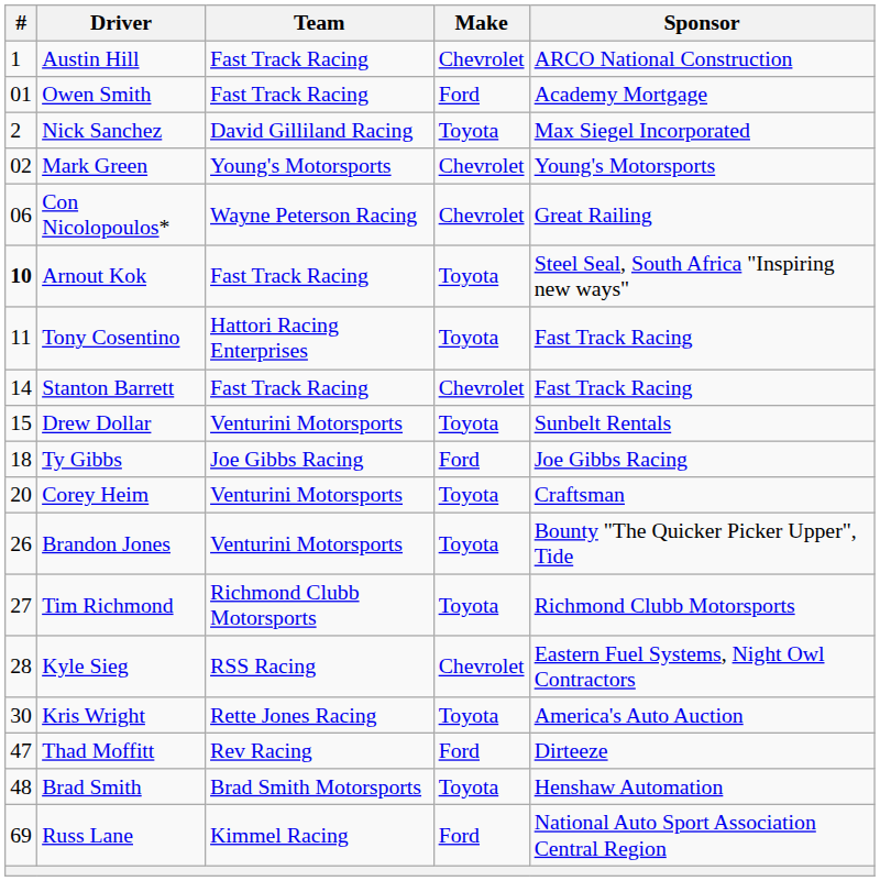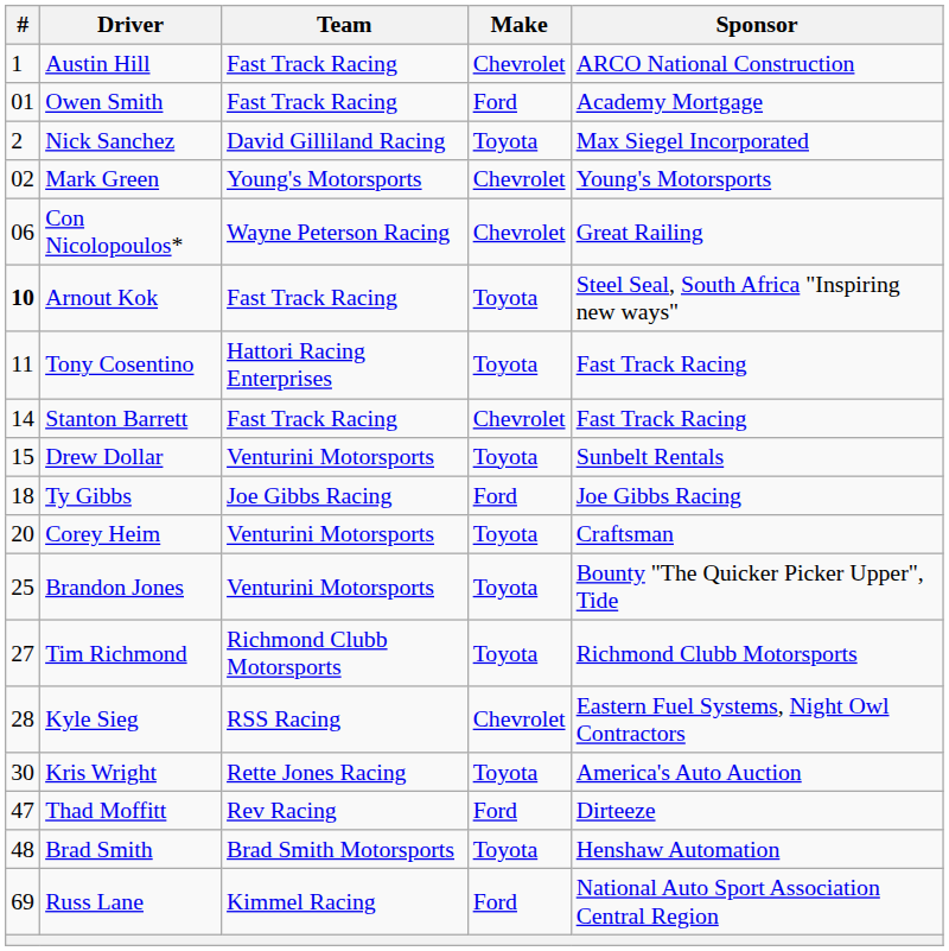 <table class="wikitable" style="font-size:95%">
 <tr>
 <th>#</th>
 <th>Driver</th>
 <th>Team</th>
 <th>Make</th>
 <th>Sponsor</th>
 </tr>
 <tr>
 <td>1</td>
 <td><a href='#'>Austin Hill</a></td>
 <td><a href='#'>Fast Track Racing</a></td>
 <td><a href='#'>Chevrolet</a></td>
 <td><a href='#'>ARCO National Construction</a></td>
 </tr>
 <tr>
 <td>01</td>
 <td><a href='#'>Owen Smith</a></td>
 <td><a href='#'>Fast Track Racing</a></td>
 <td><a href='#'>Ford</a></td>
 <td><a href='#'>Academy Mortgage</a></td>
 </tr>
 <tr>
 <td>2</td>
 <td><a href='#'>Nick Sanchez</a></td>
 <td><a href='#'>David Gilliland Racing</a></td>
 <td><a href='#'>Toyota</a></td>
 <td><a href='#'>Max Siegel Incorporated</a></td>
 </tr>
 <tr>
 <td>02</td>
 <td><a href='#'>Mark Green</a></td>
 <td><a href='#'>Young's Motorsports</a></td>
 <td><a href='#'>Chevrolet</a></td>
 <td><a href='#'>Young's Motorsports</a></td>
 </tr>
 <tr>
 <td>06</td>
 <td><a href='#'>Con Nicolopoulos</a>*</td>
 <td><a href='#'>Wayne Peterson Racing</a></td>
 <td><a href='#'>Chevrolet</a></td>
 <td><a href='#'>Great Railing</a></td>
 </tr>
 <tr>
 <td><strong>10</strong></td>
 <td><a href='#'>Arnout Kok</a></td>
 <td><a href='#'>Fast Track Racing</a></td>
 <td><a href='#'>Toyota</a></td>
 <td><a href='#'>Steel Seal</a>, <a href='#'>South Africa</a> "Inspiring new ways"</td>
 </tr>
 <tr>
 <td>11</td>
 <td><a href='#'>Tony Cosentino</a></td>
 <td><a href='#'>Hattori Racing Enterprises</a></td>
 <td><a href='#'>Toyota</a></td>
 <td><a href='#'>Fast Track Racing</a></td>
 </tr>
 <tr>
 <td>14</td>
 <td><a href='#'>Stanton Barrett</a></td>
 <td><a href='#'>Fast Track Racing</a></td>
 <td><a href='#'>Chevrolet</a></td>
 <td><a href='#'>Fast Track Racing</a></td>
 </tr>
 <tr>
 <td>15</td>
 <td><a href='#'>Drew Dollar</a></td>
 <td><a href='#'>Venturini Motorsports</a></td>
 <td><a href='#'>Toyota</a></td>
 <td><a href='#'>Sunbelt Rentals</a></td>
 </tr>
 <tr>
 <td>18</td>
 <td><a href='#'>Ty Gibbs</a></td>
 <td><a href='#'>Joe Gibbs Racing</a></td>
 <td><a href='#'>Ford</a></td>
 <td><a href='#'>Joe Gibbs Racing</a></td>
 </tr>
 <tr>
 <td>20</td>
 <td><a href='#'>Corey Heim</a></td>
 <td><a href='#'>Venturini Motorsports</a></td>
 <td><a href='#'>Toyota</a></td>
 <td><a href='#'>Craftsman</a></td>
 </tr>
 <tr>
-<td>26</td>
+<td>25</td>
 <td><a href='#'>Brandon Jones</a></td>
 <td><a href='#'>Venturini Motorsports</a></td>
 <td><a href='#'>Toyota</a></td>
 <td><a href='#'>Bounty</a> "The Quicker Picker Upper", <a href='#'>Tide</a></td>
 </tr>
 <tr>
 <td>27</td>
 <td><a href='#'>Tim Richmond</a></td>
 <td><a href='#'>Richmond Clubb Motorsports</a></td>
 <td><a href='#'>Toyota</a></td>
 <td><a href='#'>Richmond Clubb Motorsports</a></td>
 </tr>
 <tr>
 <td>28</td>
 <td><a href='#'>Kyle Sieg</a></td>
 <td><a href='#'>RSS Racing</a></td>
 <td><a href='#'>Chevrolet</a></td>
 <td><a href='#'>Eastern Fuel Systems</a>, <a href='#'>Night Owl Contractors</a></td>
 </tr>
 <tr>
 <td>30</td>
 <td><a href='#'>Kris Wright</a></td>
 <td><a href='#'>Rette Jones Racing</a></td>
 <td><a href='#'>Toyota</a></td>
 <td><a href='#'>America's Auto Auction</a></td>
 </tr>
 <tr>
 <td>47</td>
 <td><a href='#'>Thad Moffitt</a></td>
 <td><a href='#'>Rev Racing</a></td>
 <td><a href='#'>Ford</a></td>
 <td><a href='#'>Dirteeze</a></td>
 </tr>
 <tr>
 <td>48</td>
 <td><a href='#'>Brad Smith</a></td>
 <td><a href='#'>Brad Smith Motorsports</a></td>
 <td><a href='#'>Toyota</a></td>
 <td><a href='#'>Henshaw Automation</a></td>
 </tr>
 <tr>
 <td>69</td>
 <td><a href='#'>Russ Lane</a></td>
 <td><a href='#'>Kimmel Racing</a></td>
 <td><a href='#'>Ford</a></td>
 <td><a href='#'>National Auto Sport Association Central Region</a></td>
 </tr>
 <tr>
 <th colspan="5"></th>
 </tr>
 </table>
